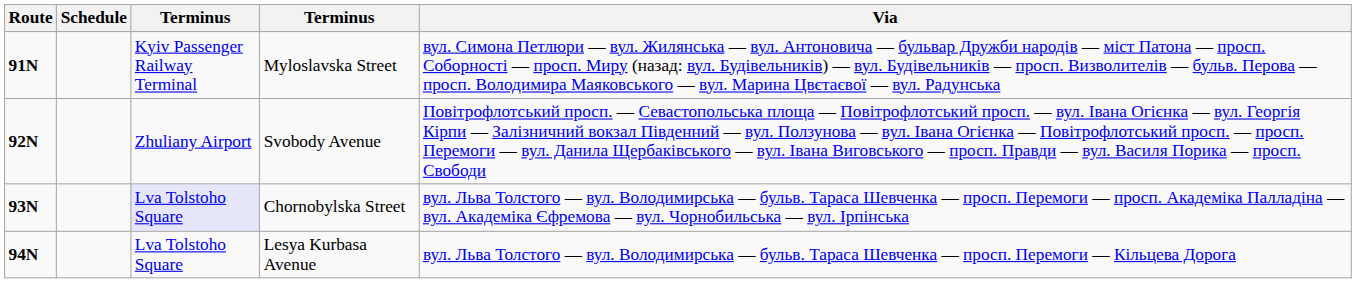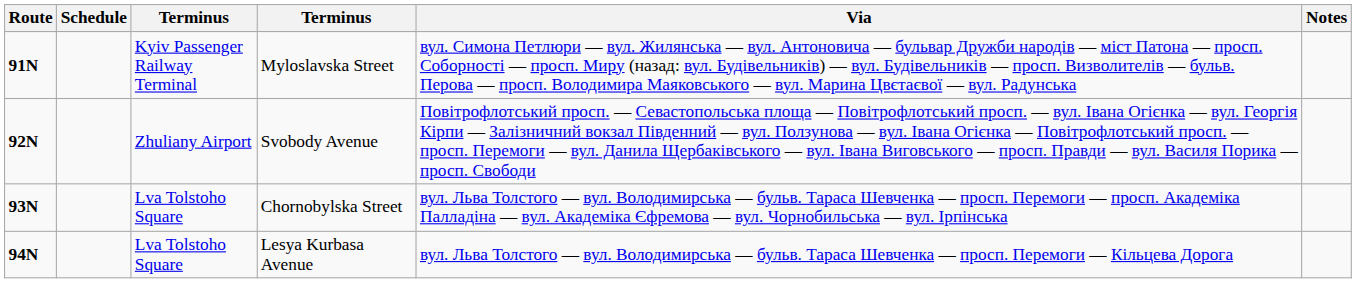 <table class="wikitable">
 <tr>
 <th>Route</th>
 <th>Schedule</th>
 <th>Terminus</th>
 <th>Terminus</th>
 <th>Via</th>
+<th>Notes</th>
 </tr>
 <tr>
 <td><strong>91N</strong></td>
 <td></td>
 <td><a href='#'>Kyiv Passenger Railway Terminal</a></td>
 <td width=140>Myloslavska Street</td>
 <td><a href='#'>вул. Симона Петлюри</a> — <a href='#'>вул. Жилянська</a> — <a href='#'>вул. Антоновича</a> — <a href='#'>бульвар Дружби народів</a> — <a href='#'>міст Патона</a> — <a href='#'>просп. Соборності</a> — <a href='#'>просп. Миру</a> (назад: <a href='#'>вул. Будівельників</a>) — <a href='#'>вул. Будівельників</a> — <a href='#'>просп. Визволителів</a> — <a href='#'>бульв. Перова</a> — <a href='#'>просп. Володимира Маяковського</a> — <a href='#'>вул. Марина Цвєтаєвої</a> — <a href='#'>вул. Радунська</a></td>
+<td></td>
 </tr>
 <tr>
 <td><strong>92N</strong></td>
 <td></td>
 <td><a href='#'>Zhuliany Airport</a></td>
 <td>Svobody Avenue</td>
 <td><a href='#'>Повітрофлотський просп.</a> — <a href='#'>Севастопольська площа</a> — <a href='#'>Повітрофлотський просп.</a> — <a href='#'>вул. Івана Огієнка</a> — <a href='#'>вул. Георгія Кірпи</a> — <a href='#'>Залізничний вокзал Південний</a> — <a href='#'>вул. Ползунова</a> — <a href='#'>вул. Івана Огієнка</a> — <a href='#'>Повітрофлотський просп.</a> — <a href='#'>просп. Перемоги</a> — <a href='#'>вул. Данила Щербаківського</a> — <a href='#'>вул. Івана Виговського</a> — <a href='#'>просп. Правди</a> — <a href='#'>вул. Василя Порика</a> — <a href='#'>просп. Свободи</a></td>
+<td></td>
 </tr>
 <tr>
 <td><strong>93N</strong></td>
 <td></td>
-<td style="background: lavender;"><a href='#'>Lva Tolstoho Square</a></td>
+<td><a href='#'>Lva Tolstoho Square</a></td>
 <td>Chornobylska Street</td>
 <td><a href='#'>вул. Льва Толстого</a> — <a href='#'>вул. Володимирська</a> — <a href='#'>бульв. Тараса Шевченка</a> — <a href='#'>просп. Перемоги</a> — <a href='#'>просп. Академіка Палладіна</a> — <a href='#'>вул. Академіка Єфремова</a> — <a href='#'>вул. Чорнобильська</a> — <a href='#'>вул. Ірпінська</a></td>
+<td></td>
 </tr>
 <tr>
 <td><strong>94N</strong></td>
 <td></td>
 <td><a href='#'>Lva Tolstoho Square</a></td>
 <td>Lesya Kurbasa Avenue</td>
 <td><a href='#'>вул. Льва Толстого</a> — <a href='#'>вул. Володимирська</a> — <a href='#'>бульв. Тараса Шевченка</a> — <a href='#'>просп. Перемоги</a> — <a href='#'>Кільцева Дорога</a></td>
+<td></td>
 </tr>
 </table>
